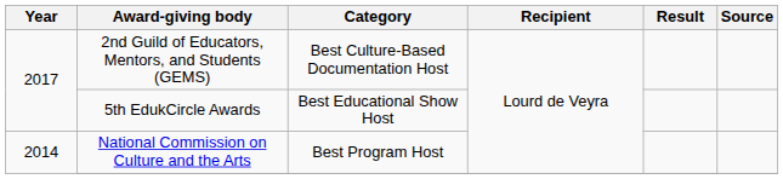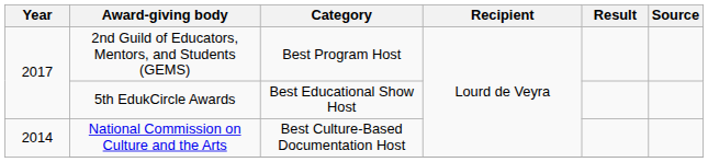 <table | width="90%" class="wikitable sortable" | style="text-align:center;">
 <tr>
 <th width="10%">Year</th>
 <th width="30%">Award-giving body</th>
 <th width="25%">Category</th>
 <th width="25%">Recipient</th>
 <th width="10%">Result</th>
 <th width="10%">Source</th>
 </tr>
 <tr>
 <td rowspan="2">2017</td>
 <td>2nd Guild of Educators, Mentors, and Students (GEMS)</td>
-<td>Best Culture-Based Documentation Host</td>
+<td>Best Program Host</td>
 <td rowspan="3">Lourd de Veyra</td>
 <td></td>
 <td></td>
 </tr>
 <tr>
 <td 2015>5th EdukCircle Awards</td>
 <td>Best Educational Show Host</td>
 <td></td>
 <td></td>
 </tr>
 <tr>
 <td rowspan="2">2014</td>
 <td><a href='#'>National Commission on Culture and the Arts</a></td>
-<td>Best Program Host</td>
+<td>Best Culture-Based Documentation Host</td>
 <td></td>
 <td></td>
 </tr>
 <tr>
 </tr>
 </table>
